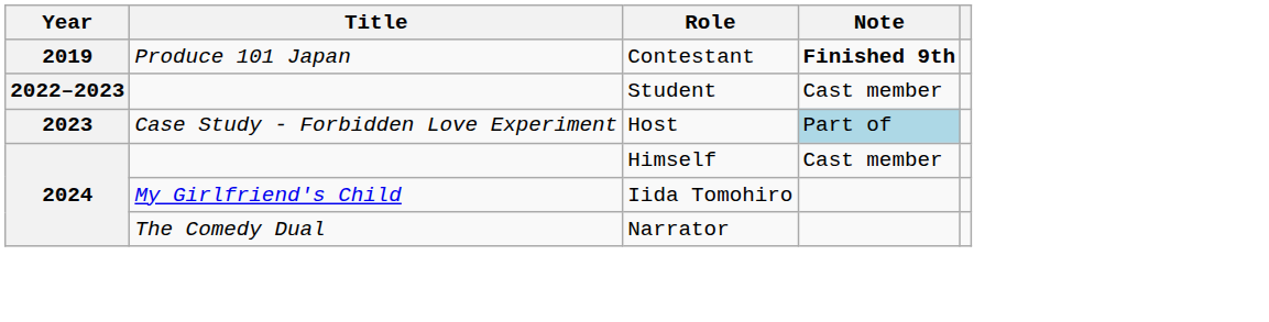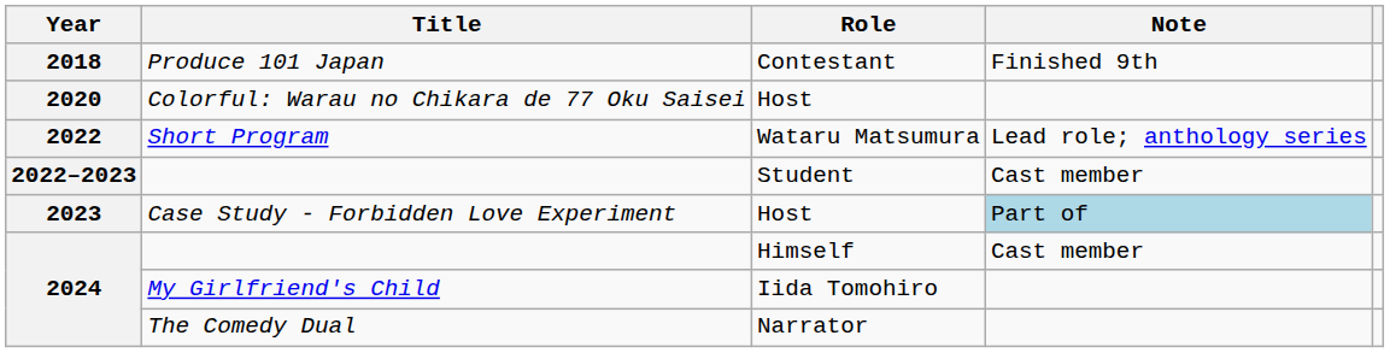 <table class="wikitable sortable plainrowheaders">
 <tr>
 <th scope="col">Year</th>
 <th scope="col">Title</th>
 <th scope="col">Role</th>
 <th scope="col" class="unsortable">Note</th>
 <th scope="col" class="unsortable"></th>
 </tr>
 <tr>
-<th scope="row">2019</th>
+<th scope="row">2018</th>
 <td><em>Produce 101 Japan</em></td>
 <td>Contestant</td>
-<td><strong>Finished 9th</strong></td>
+<td>Finished 9th</td>
+<td style="text-align:center"></td>
+</tr>
+<tr>
+<th scope="row">2020</th>
+<td><em>Colorful: Warau no Chikara de 77 Oku Saisei</em></td>
+<td>Host</td>
+<td></td>
+<td style="text-align:center"></td>
+</tr>
+<tr>
+<th scope="row">2022</th>
+<td><em><a href='#'>Short Program</a></em></td>
+<td>Wataru Matsumura</td>
+<td>Lead role; <a href='#'>anthology series</a></td>
 <td style="text-align:center"></td>
 </tr>
 <tr>
 <th scope="row">2022–2023</th>
 <td><em></em></td>
 <td>Student</td>
 <td>Cast member</td>
 <td style="text-align:center"></td>
 </tr>
 <tr>
 <th scope="row">2023</th>
 <td><em>Case Study - Forbidden Love Experiment</em></td>
 <td>Host</td>
 <td style="background: lightblue;">Part of <em></em></td>
 <td style="text-align:center"></td>
 </tr>
 <tr>
 <th rowspan="3" scope="row">2024</th>
 <td><em></em></td>
 <td>Himself</td>
 <td>Cast member</td>
 <td style="text-align:center"></td>
 </tr>
 <tr>
 <td><em><a href='#'>My Girlfriend's Child</a></em></td>
 <td>Iida Tomohiro</td>
 <td></td>
 <td style="text-align:center"></td>
 </tr>
 <tr>
 <td><em>The Comedy Dual</em></td>
 <td>Narrator</td>
 <td></td>
 <td style="text-align:center"></td>
 </tr>
 </table>
